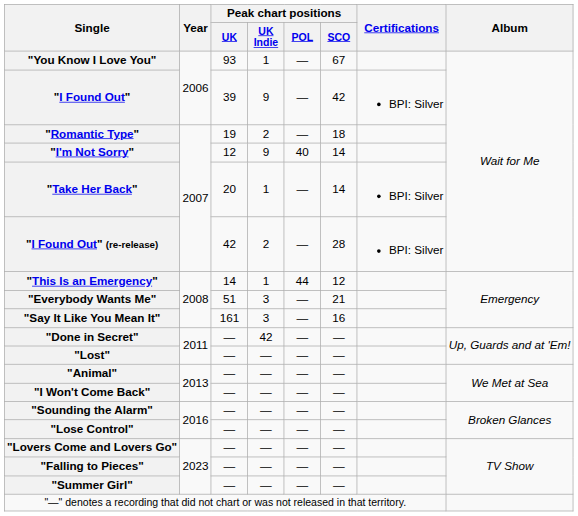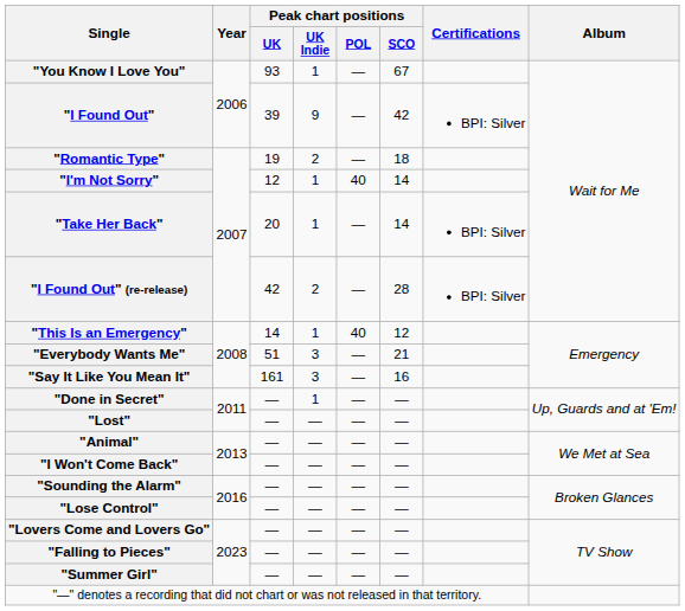 <table class="wikitable plainrowheaders" style="text-align:center;" border="1">
 <tr>
 <th scope="col" rowspan="2">Single</th>
 <th scope="col" rowspan="2">Year</th>
 <th scope="col" colspan="4">Peak chart positions</th>
 <th scope="col" rowspan="2"><a href='#'>Certifications</a></th>
 <th scope="col" rowspan="2">Album</th>
 </tr>
 <tr>
 <th scope="col" style="width:3em;font-size:90%;"><a href='#'>UK</a><br></th>
 <th scope="col" style="width:3em;font-size:90%;"><a href='#'>UK<br>Indie</a><br></th>
 <th scope="col" style="width:3em;font-size:90%;"><a href='#'>POL</a><br></th>
 <th scope="col" style="width:3em;font-size:90%;"><a href='#'>SCO</a><br></th>
 </tr>
 <tr>
 <th scope="row">"You Know I Love You"</th>
 <td rowspan="2">2006</td>
 <td>93</td>
 <td>1</td>
 <td>—</td>
 <td>67</td>
 <td></td>
 <td rowspan="6"><em>Wait for Me</em></td>
 </tr>
 <tr>
 <th scope="row">"<a href='#'>I Found Out</a>"</th>
 <td>39</td>
 <td>9</td>
 <td>—</td>
 <td>42</td>
 <td><br><ul><li>BPI: Silver</li></ul></td>
 </tr>
 <tr>
 <th scope="row">"<a href='#'>Romantic Type</a>"</th>
 <td rowspan=4>2007</td>
 <td>19</td>
 <td>2</td>
 <td>—</td>
 <td>18</td>
 <td></td>
 </tr>
 <tr>
 <th scope="row">"<a href='#'>I'm Not Sorry</a>"</th>
 <td>12</td>
-<td>9</td>
+<td>1</td>
 <td>40</td>
 <td>14</td>
 <td></td>
 </tr>
 <tr>
 <th scope="row">"<a href='#'>Take Her Back</a>"</th>
 <td>20</td>
 <td>1</td>
 <td>—</td>
 <td>14</td>
 <td><br><ul><li>BPI: Silver</li></ul></td>
 </tr>
 <tr>
 <th scope="row">"<a href='#'>I Found Out</a>" <small>(re-release)</small></th>
 <td>42</td>
 <td>2</td>
 <td>—</td>
 <td>28</td>
 <td><br><ul><li>BPI: Silver</li></ul></td>
 </tr>
 <tr>
 <th scope="row">"<a href='#'>This Is an Emergency</a>"</th>
 <td rowspan="3">2008</td>
 <td>14</td>
 <td>1</td>
-<td>44</td>
+<td>40</td>
 <td>12</td>
 <td></td>
 <td rowspan="3"><em>Emergency</em></td>
 </tr>
 <tr>
 <th scope="row">"Everybody Wants Me"</th>
 <td>51</td>
 <td>3</td>
 <td>—</td>
 <td>21</td>
 <td></td>
 </tr>
 <tr>
 <th scope="row">"Say It Like You Mean It"</th>
 <td>161</td>
 <td>3</td>
 <td>—</td>
 <td>16</td>
 <td></td>
 </tr>
 <tr>
 <th scope="row">"Done in Secret"</th>
 <td rowspan="2">2011</td>
 <td>—</td>
-<td>42</td>
+<td>1</td>
 <td>—</td>
 <td>—</td>
 <td></td>
 <td rowspan="2"><em>Up, Guards and at 'Em!</em></td>
 </tr>
 <tr>
 <th scope="row">"Lost"</th>
 <td>—</td>
 <td>—</td>
 <td>—</td>
 <td>—</td>
 <td></td>
 </tr>
 <tr>
 <th scope="row">"Animal"</th>
 <td rowspan="2">2013</td>
 <td>—</td>
 <td>—</td>
 <td>—</td>
 <td>—</td>
 <td></td>
 <td rowspan="2"><em>We Met at Sea</em></td>
 </tr>
 <tr>
 <th scope="row">"I Won't Come Back"</th>
 <td>—</td>
 <td>—</td>
 <td>—</td>
 <td>—</td>
 <td></td>
 </tr>
 <tr>
 <th scope="row">"Sounding the Alarm"</th>
 <td rowspan="2">2016</td>
 <td>—</td>
 <td>—</td>
 <td>—</td>
 <td>—</td>
 <td></td>
 <td rowspan="2"><em>Broken Glances</em></td>
 </tr>
 <tr>
 <th scope="row">"Lose Control"</th>
 <td>—</td>
 <td>—</td>
 <td>—</td>
 <td>—</td>
 <td></td>
 </tr>
 <tr>
 <th scope="row">"Lovers Come and Lovers Go"</th>
 <td rowspan="3">2023</td>
 <td>—</td>
 <td>—</td>
 <td>—</td>
 <td>—</td>
 <td></td>
 <td rowspan="3"><em>TV Show</em></td>
 </tr>
 <tr>
 <th scope="row">"Falling to Pieces"</th>
 <td>—</td>
 <td>—</td>
 <td>—</td>
 <td>—</td>
 <td></td>
 </tr>
 <tr>
 <th scope="row">"Summer Girl"</th>
 <td>—</td>
 <td>—</td>
 <td>—</td>
 <td>—</td>
 <td></td>
 </tr>
 <tr>
 <td colspan="7" style="font-size:90%">"—" denotes a recording that did not chart or was not released in that territory.</td>
 </tr>
 </table>
